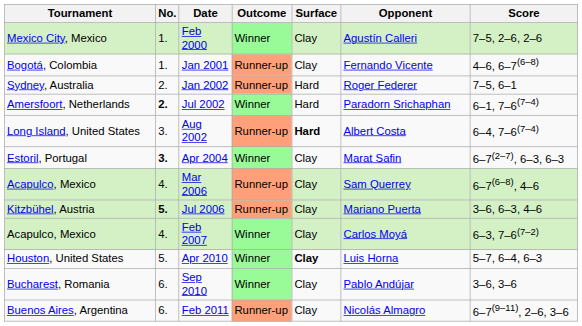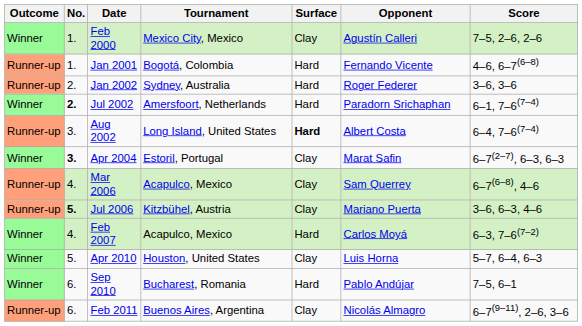 <table class=wikitable style=font-size:97%>
 <tr>
-<th width=200>Tournament</th>
+<th width=75>Outcome</th>
 <th width=20>No.</th>
 <th width=65>Date</th>
-<th width=75>Outcome</th>
+<th width=200>Tournament</th>
 <th width=60>Surface</th>
 <th width=170>Opponent</th>
 <th width=140>Score</th>
 </tr>
 <tr style="background:#d4f1c5;">
-<td><a href='#'>Mexico City</a>, Mexico</td>
+<td bgcolor=98FB98>Winner</td>
 <td>1.</td>
 <td><a href='#'>Feb 2000</a></td>
-<td bgcolor=98FB98>Winner</td>
+<td><a href='#'>Mexico City</a>, Mexico</td>
 <td>Clay</td>
 <td> <a href='#'>Agustín Calleri</a></td>
 <td>7–5, 2–6, 2–6</td>
 </tr>
 <tr>
-<td><a href='#'>Bogotá</a>, Colombia</td>
+<td bgcolor=FFA07A>Runner-up</td>
 <td>1.</td>
 <td><a href='#'>Jan 2001</a></td>
-<td bgcolor=FFA07A>Runner-up</td>
-<td>Clay</td>
+<td><a href='#'>Bogotá</a>, Colombia</td>
+<td>Hard</td>
 <td> <a href='#'>Fernando Vicente</a></td>
 <td>4–6, 6–7<sup>(6–8)</sup></td>
 </tr>
 <tr>
-<td><a href='#'>Sydney</a>, Australia</td>
+<td bgcolor=FFA07A>Runner-up</td>
 <td>2.</td>
 <td><a href='#'>Jan 2002</a></td>
-<td bgcolor=FFA07A>Runner-up</td>
+<td><a href='#'>Sydney</a>, Australia</td>
 <td>Hard</td>
 <td> <a href='#'>Roger Federer</a></td>
-<td>7–5, 6–1</td>
+<td>3–6, 3–6</td>
 </tr>
 <tr>
-<td><a href='#'>Amersfoort</a>, Netherlands</td>
+<td bgcolor=98FB98>Winner</td>
 <td><strong>2.</strong></td>
 <td><a href='#'>Jul 2002</a></td>
-<td bgcolor=98FB98>Winner</td>
+<td><a href='#'>Amersfoort</a>, Netherlands</td>
 <td>Hard</td>
 <td> <a href='#'>Paradorn Srichaphan</a></td>
 <td>6–1, 7–6<sup>(7–4)</sup></td>
 </tr>
 <tr>
-<td><a href='#'>Long Island</a>, United States</td>
+<td bgcolor=FFA07A>Runner-up</td>
 <td>3.</td>
 <td><a href='#'>Aug 2002</a></td>
-<td bgcolor=FFA07A>Runner-up</td>
+<td><a href='#'>Long Island</a>, United States</td>
 <td><strong>Hard</strong></td>
 <td> <a href='#'>Albert Costa</a></td>
 <td>6–4, 7–6<sup>(7–4)</sup></td>
 </tr>
 <tr>
-<td><a href='#'>Estoril</a>, Portugal</td>
+<td bgcolor=98FB98>Winner</td>
 <td><strong>3.</strong></td>
 <td><a href='#'>Apr 2004</a></td>
-<td bgcolor=98FB98>Winner</td>
+<td><a href='#'>Estoril</a>, Portugal</td>
 <td>Clay</td>
 <td> <a href='#'>Marat Safin</a></td>
 <td>6–7<sup>(2–7)</sup>, 6–3, 6–3</td>
 </tr>
 <tr style="background:#d4f1c5;">
-<td><a href='#'>Acapulco</a>, Mexico</td>
+<td bgcolor=FFA07A>Runner-up</td>
 <td>4.</td>
 <td><a href='#'>Mar 2006</a></td>
-<td bgcolor=FFA07A>Runner-up</td>
+<td><a href='#'>Acapulco</a>, Mexico</td>
 <td>Clay</td>
 <td> <a href='#'>Sam Querrey</a></td>
 <td>6–7<sup>(6–8)</sup>, 4–6</td>
 </tr>
 <tr style="background:#d4f1c5;">
-<td><a href='#'>Kitzbühel</a>, Austria</td>
+<td bgcolor=FFA07A>Runner-up</td>
 <td><strong>5.</strong></td>
 <td><a href='#'>Jul 2006</a></td>
-<td bgcolor=FFA07A>Runner-up</td>
+<td><a href='#'>Kitzbühel</a>, Austria</td>
 <td>Clay</td>
 <td> <a href='#'>Mariano Puerta</a></td>
 <td>3–6, 6–3, 4–6</td>
 </tr>
 <tr style="background:#d4f1c5;">
-<td>Acapulco, Mexico</td>
+<td bgcolor=98FB98>Winner</td>
 <td>4.</td>
 <td><a href='#'>Feb 2007</a></td>
-<td bgcolor=98FB98>Winner</td>
-<td>Clay</td>
+<td>Acapulco, Mexico</td>
+<td>Hard</td>
 <td> <a href='#'>Carlos Moyá</a></td>
 <td>6–3, 7–6<sup>(7–2)</sup></td>
 </tr>
 <tr>
-<td><a href='#'>Houston</a>, United States</td>
+<td bgcolor=98FB98>Winner</td>
 <td>5.</td>
 <td><a href='#'>Apr 2010</a></td>
-<td bgcolor=98FB98>Winner</td>
-<td><strong>Clay</strong></td>
+<td><a href='#'>Houston</a>, United States</td>
+<td>Clay</td>
 <td> <a href='#'>Luis Horna</a></td>
 <td>5–7, 6–4, 6–3</td>
 </tr>
 <tr>
-<td><a href='#'>Bucharest</a>, Romania</td>
+<td bgcolor=98FB98>Winner</td>
 <td>6.</td>
 <td><a href='#'>Sep 2010</a></td>
-<td bgcolor=98FB98>Winner</td>
-<td>Clay</td>
+<td><a href='#'>Bucharest</a>, Romania</td>
+<td>Hard</td>
 <td> <a href='#'>Pablo Andújar</a></td>
-<td>3–6, 3–6</td>
+<td>7–5, 6–1</td>
 </tr>
 <tr>
-<td><a href='#'>Buenos Aires</a>, Argentina</td>
+<td bgcolor=FFA07A>Runner-up</td>
 <td>6.</td>
 <td><a href='#'>Feb 2011</a></td>
-<td bgcolor=FFA07A>Runner-up</td>
+<td><a href='#'>Buenos Aires</a>, Argentina</td>
 <td>Clay</td>
 <td> <a href='#'>Nicolás Almagro</a></td>
 <td>6–7<sup>(9–11)</sup>, 2–6, 3–6</td>
 </tr>
 </table>
